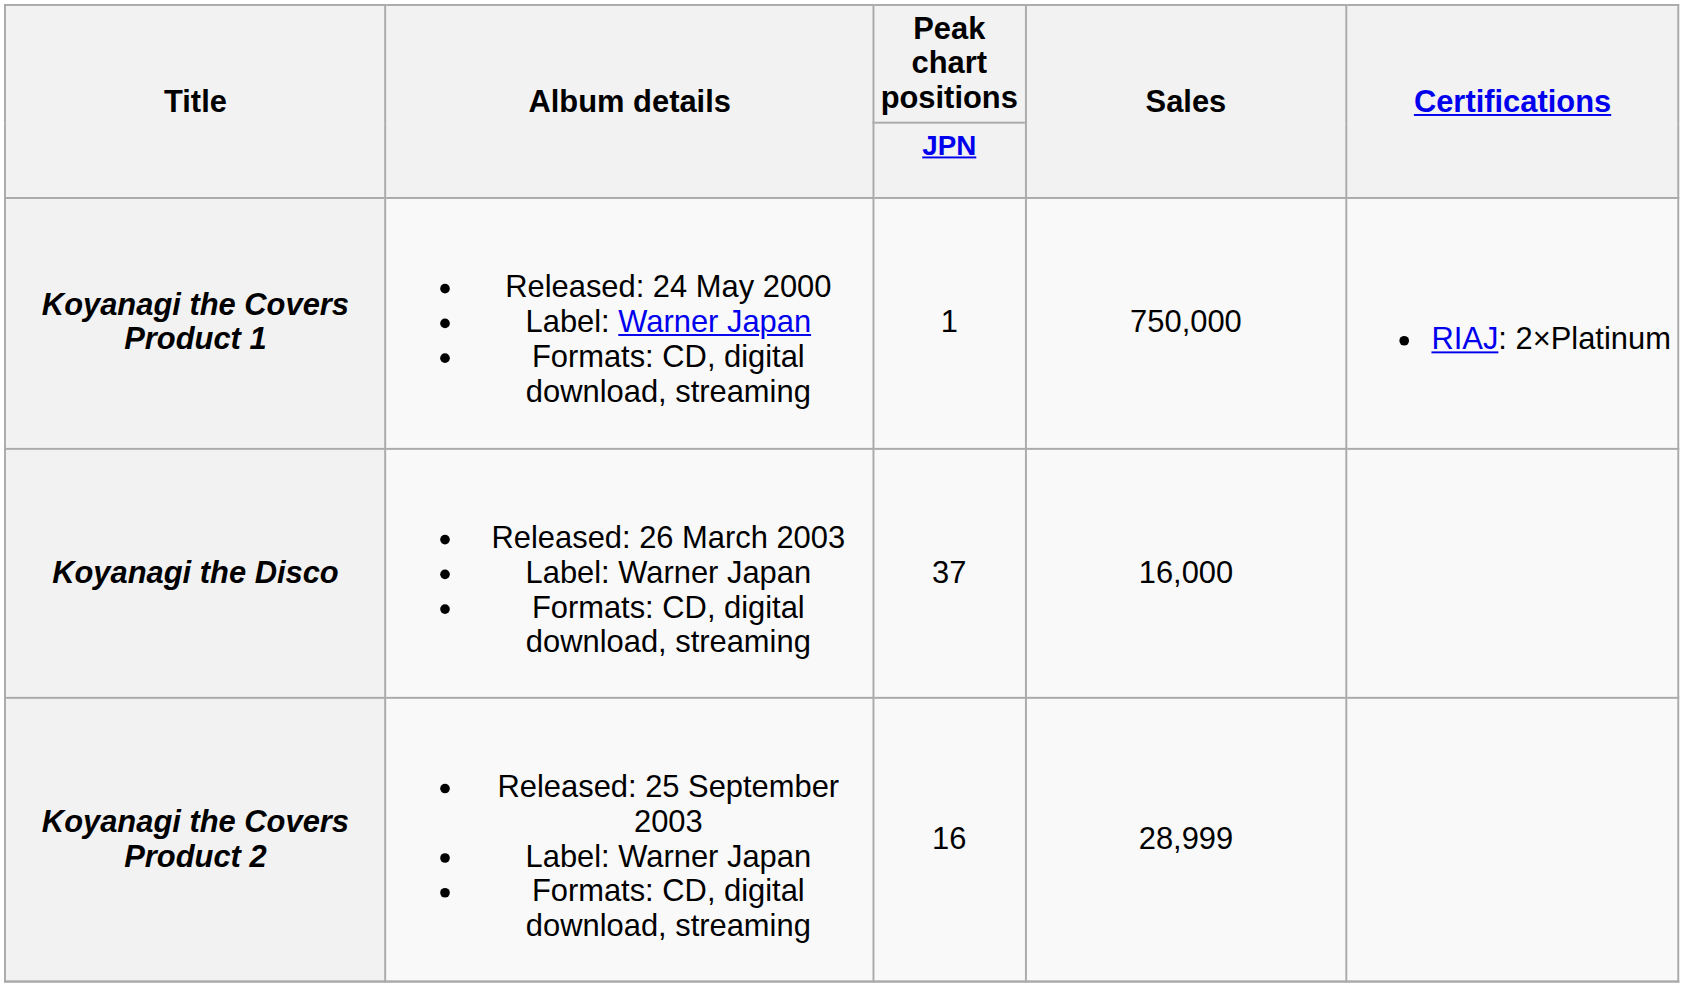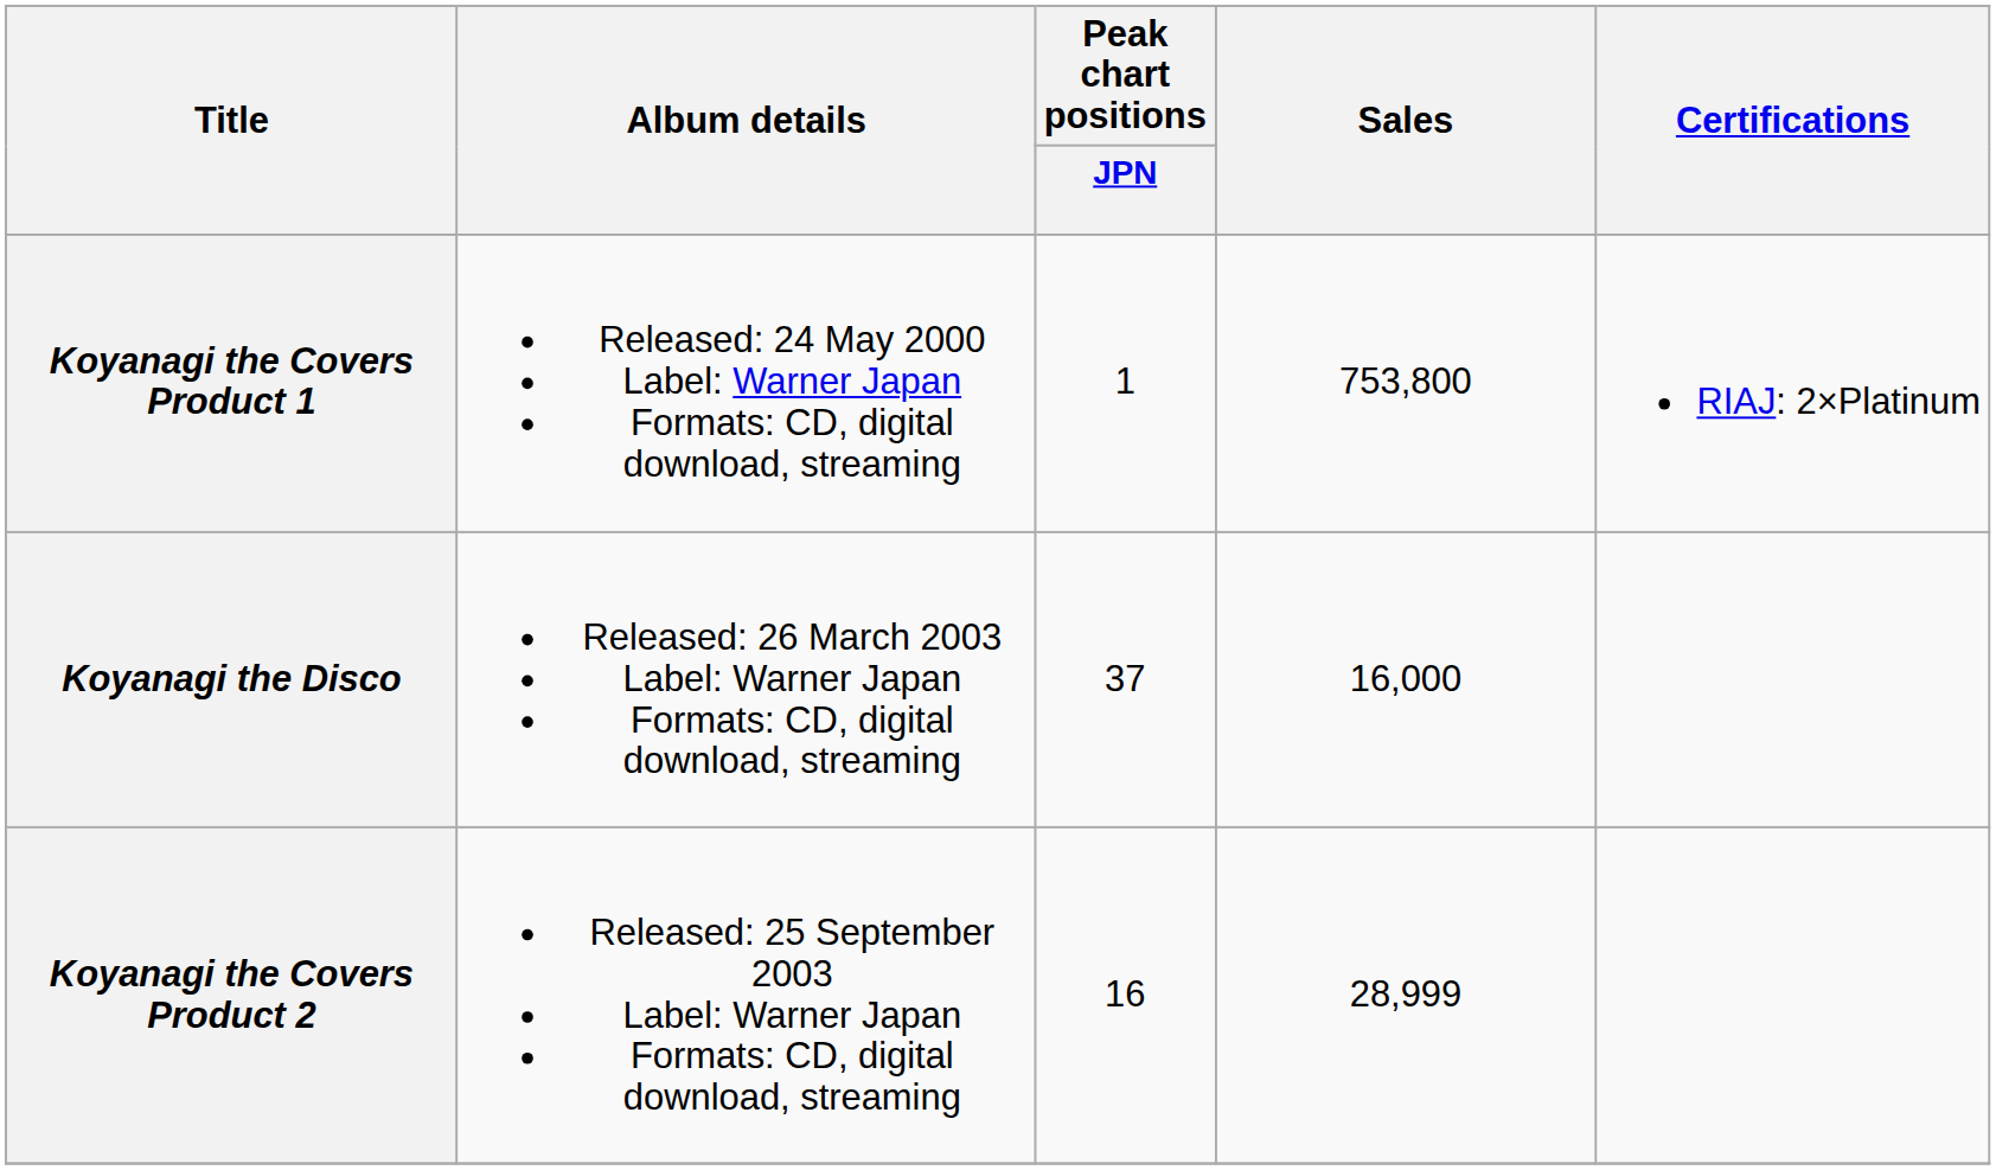 <table class="wikitable plainrowheaders" style="text-align:center;" border="1"|>
 <tr>
 <th scope="col" rowspan="2" style="width:12.5em;">Title</th>
 <th scope="col" rowspan="2" style="width:16em;">Album details</th>
 <th colspan="1">Peak chart positions</th>
 <th scope="col" rowspan="2" style="width:10.5em;">Sales </th>
 <th scope="col" rowspan="2" style="width:10.5em;"><a href='#'>Certifications</a></th>
 </tr>
 <tr>
 <th scope="col" style="width:3em;font-size:90%;"><a href='#'>JPN<br></a><br></th>
 </tr>
 <tr>
 <th scope="row"><em>Koyanagi the Covers Product 1</em></th>
 <td><br><ul><li>Released: 24 May 2000</li><li>Label: <a href='#'>Warner Japan</a></li><li>Formats: CD, digital download, streaming</li></ul></td>
 <td>1</td>
-<td>750,000</td>
+<td>753,800</td>
 <td><br><ul><li><a href='#'>RIAJ</a>: 2×Platinum</li></ul></td>
 </tr>
 <tr>
 <th scope="row"><em>Koyanagi the Disco</em></th>
 <td><br><ul><li>Released: 26 March 2003</li><li>Label: Warner Japan</li><li>Formats: CD, digital download, streaming</li></ul></td>
 <td>37</td>
 <td>16,000</td>
 <td></td>
 </tr>
 <tr>
 <th scope="row"><em>Koyanagi the Covers Product 2</em></th>
 <td><br><ul><li>Released: 25 September 2003</li><li>Label: Warner Japan</li><li>Formats: CD, digital download, streaming</li></ul></td>
 <td>16</td>
 <td>28,999</td>
 <td></td>
 </tr>
 <tr>
 </tr>
 </table>
